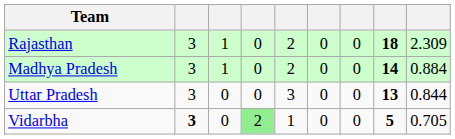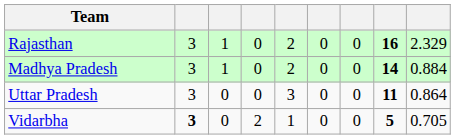 <table class="wikitable" style="text-align:center">
 <tr>
 <th style="width:160px">Team</th>
 <th style="width:25px"></th>
 <th style="width:25px"></th>
 <th style="width:25px"></th>
 <th style="width:25px"></th>
 <th style="width:25px"></th>
 <th style="width:25px"></th>
 <th style="width:25px"></th>
 <th style="width:25px;"></th>
 </tr>
 <tr style="background:#cfc;">
 <td style="text-align:left"><a href='#'>Rajasthan</a></td>
 <td>3</td>
 <td>1</td>
 <td>0</td>
 <td>2</td>
 <td>0</td>
 <td>0</td>
-<td><strong>18</strong></td>
-<td>2.309</td>
+<td><strong>16</strong></td>
+<td>2.329</td>
 </tr>
 <tr style="background:#cfc;">
 <td style="text-align:left"><a href='#'>Madhya Pradesh</a></td>
 <td>3</td>
 <td>1</td>
 <td>0</td>
 <td>2</td>
 <td>0</td>
 <td>0</td>
 <td><strong>14</strong></td>
 <td>0.884</td>
 </tr>
 <tr>
 <td style="text-align:left"><a href='#'>Uttar Pradesh</a></td>
 <td>3</td>
 <td>0</td>
 <td>0</td>
 <td>3</td>
 <td>0</td>
 <td>0</td>
-<td><strong>13</strong></td>
-<td>0.844</td>
+<td><strong>11</strong></td>
+<td>0.864</td>
 </tr>
 <tr>
 <td style="text-align:left"><a href='#'>Vidarbha</a></td>
 <td><strong>3</strong></td>
 <td>0</td>
-<td style="background: lightgreen;">2</td>
+<td>2</td>
 <td>1</td>
 <td>0</td>
 <td>0</td>
 <td><strong>5</strong></td>
 <td>0.705</td>
 </tr>
 </table>
